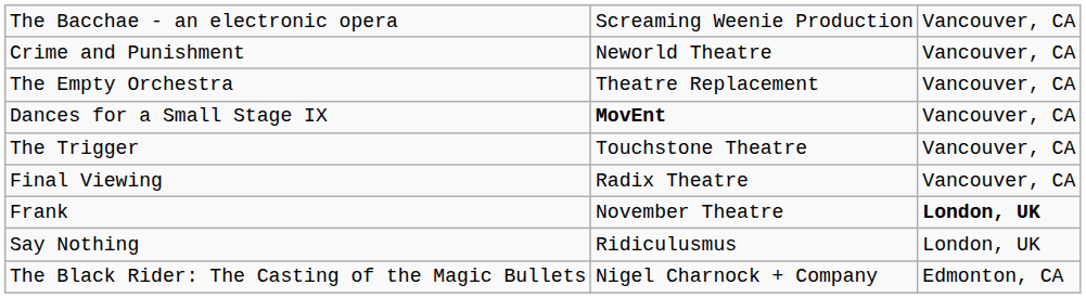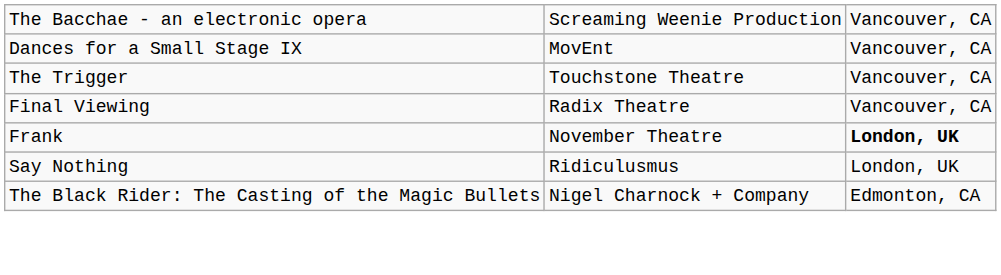 <table class="wikitable">
 <tr>
 <td>The Bacchae - an electronic opera</td>
 <td>Screaming Weenie Production</td>
 <td>Vancouver, CA</td>
 </tr>
 <tr>
-<td>Crime and Punishment</td>
-<td>Neworld Theatre</td>
-<td>Vancouver, CA</td>
-</tr>
-<tr>
-<td>The Empty Orchestra</td>
-<td>Theatre Replacement</td>
-<td>Vancouver, CA</td>
-</tr>
-<tr>
 <td>Dances for a Small Stage IX</td>
-<td><strong>MovEnt</strong></td>
+<td>MovEnt</td>
 <td>Vancouver, CA</td>
 </tr>
 <tr>
 <td>The Trigger</td>
 <td>Touchstone Theatre</td>
 <td>Vancouver, CA</td>
 </tr>
 <tr>
 <td>Final Viewing</td>
 <td>Radix Theatre</td>
 <td>Vancouver, CA</td>
 </tr>
 <tr>
 <td>Frank</td>
 <td>November Theatre</td>
 <td><strong>London, UK</strong></td>
 </tr>
 <tr>
 <td>Say Nothing</td>
 <td>Ridiculusmus</td>
 <td>London, UK</td>
 </tr>
 <tr>
 <td>The Black Rider: The Casting of the Magic Bullets</td>
 <td>Nigel Charnock + Company</td>
 <td>Edmonton, CA</td>
 </tr>
 </table>
